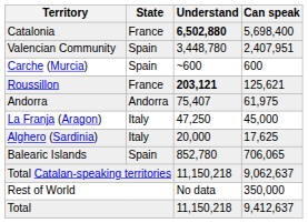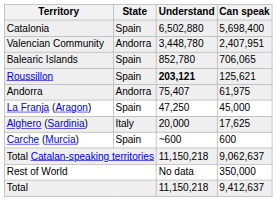 <table class="wikitable sortable">
 <tr>
 <th>Territory</th>
 <th>State</th>
 <th>Understand </th>
 <th>Can speak </th>
 </tr>
 <tr style="background:#efefef;">
 <td>Catalonia</td>
-<td>France</td>
-<td><strong>6,502,880</strong></td>
+<td>Spain</td>
+<td>6,502,880</td>
 <td>5,698,400</td>
 </tr>
 <tr style="background:#efefef;">
 <td>Valencian Community</td>
-<td>Spain</td>
+<td>Andorra</td>
 <td>3,448,780</td>
 <td>2,407,951</td>
 </tr>
-<tr style="background:#fff;">
-<td><a href='#'>Carche</a> (<a href='#'>Murcia</a>)</td>
+<tr style="background:#efefef;">
+<td>Balearic Islands</td>
 <td>Spain</td>
-<td>~600</td>
-<td>600</td>
+<td>852,780</td>
+<td>706,065</td>
 </tr>
 <tr style="background:#efefef;">
 <td><a href='#'>Roussillon</a></td>
-<td>France</td>
+<td>Spain</td>
 <td><strong>203,121</strong></td>
 <td>125,621</td>
 </tr>
 <tr style="background:#efefef;">
 <td>Andorra</td>
 <td>Andorra</td>
 <td>75,407</td>
 <td>61,975</td>
 </tr>
 <tr style="background:#fff;">
 <td><a href='#'>La Franja</a> (<a href='#'>Aragon</a>)</td>
-<td>Italy</td>
+<td>Spain</td>
 <td>47,250</td>
 <td>45,000</td>
 </tr>
 <tr style="background:#efefef;">
 <td><a href='#'>Alghero</a> (<a href='#'>Sardinia</a>)</td>
 <td>Italy</td>
 <td>20,000</td>
 <td>17,625</td>
 </tr>
-<tr style="background:#efefef;">
-<td>Balearic Islands</td>
+<tr style="background:#fff;">
+<td><a href='#'>Carche</a> (<a href='#'>Murcia</a>)</td>
 <td>Spain</td>
-<td>852,780</td>
-<td>706,065</td>
+<td>~600</td>
+<td>600</td>
 </tr>
 <tr style="background:#efefef;">
 <td colspan="2">Total <a href='#'>Catalan-speaking territories</a></td>
 <td>11,150,218</td>
 <td>9,062,637</td>
 </tr>
 <tr style="background:#fff;">
 <td colspan="2">Rest of World</td>
 <td>No data</td>
 <td>350,000</td>
 </tr>
 <tr style="background:#efefef;">
 <td colspan="2">Total</td>
 <td>11,150,218</td>
 <td>9,412,637</td>
 </tr>
 </table>
